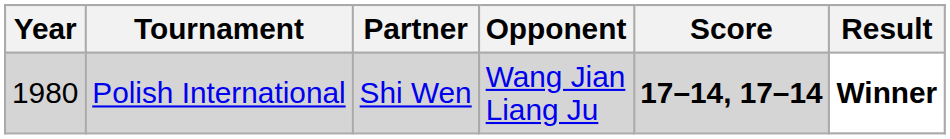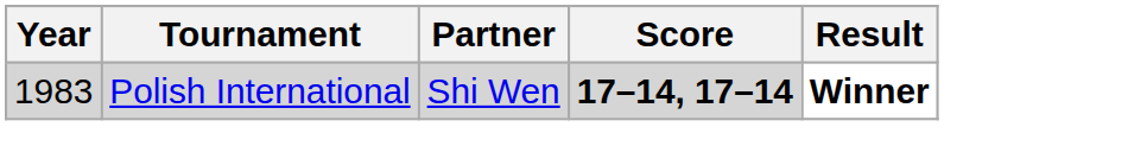 <table class="sortable wikitable" style="font-size: 90%;">
 <tr>
 <th>Year</th>
 <th>Tournament</th>
 <th>Partner</th>
-<th>Opponent</th>
 <th>Score</th>
 <th>Result</th>
 </tr>
 <tr style="background:#D5D5D5">
-<td align="center">1980</td>
+<td align="center">1983</td>
 <td align="left"><a href='#'>Polish International</a></td>
 <td align="left"> <a href='#'>Shi Wen</a></td>
-<td align="left"> <a href='#'>Wang Jian</a> <br>  <a href='#'>Liang Ju</a></td>
 <td align="left"><strong>17–14, 17–14</strong></td>
 <td style="text-align:left; background: white"> <strong>Winner</strong></td>
 </tr>
 </table>
